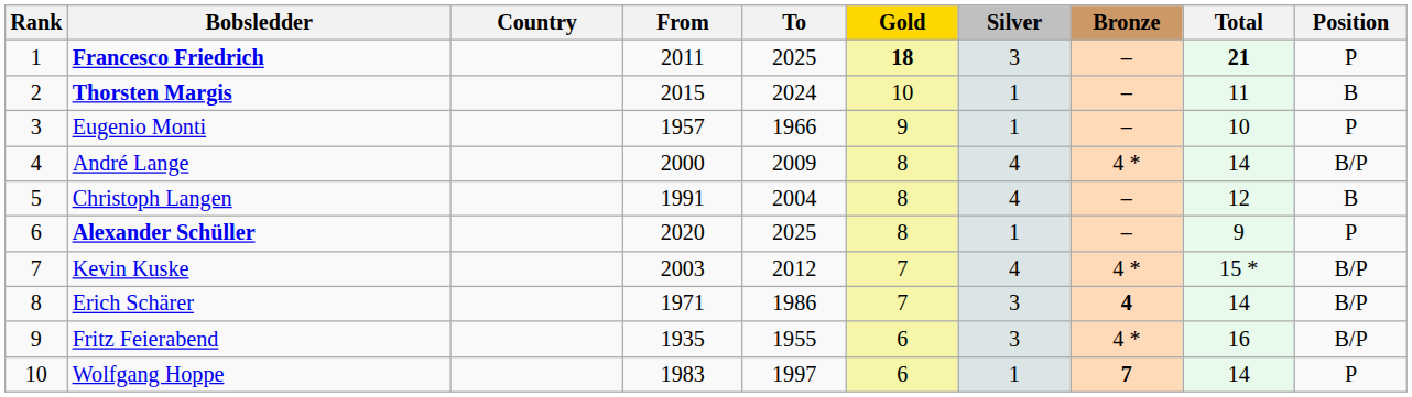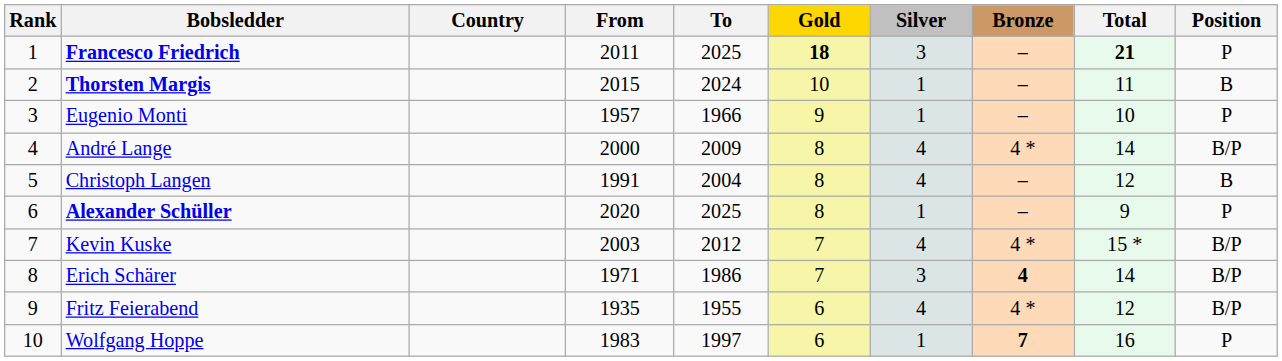 <table class="wikitable plainrowheaders" width=80% style="text-align:center;">
 <tr style="background-color:#EDEDED;">
 <th class="hintergrundfarbe6" style="width:1em">Rank</th>
 <th class="hintergrundfarbe6">Bobsledder</th>
 <th class="hintergrundfarbe6">Country</th>
 <th class="hintergrundfarbe6">From</th>
 <th class="hintergrundfarbe6">To</th>
 <th style="background:    gold; width:8%">Gold</th>
 <th style="background:  silver; width:8%">Silver</th>
 <th style="background: #CC9966; width:8%">Bronze</th>
 <th class="hintergrundfarbe6" style="width:8%">Total</th>
 <th class="hintergrundfarbe6" style="width:8%">Position</th>
 </tr>
 <tr>
 <td>1</td>
 <td align="left"><strong><a href='#'>Francesco Friedrich</a></strong></td>
 <td align="left"></td>
 <td>2011</td>
 <td>2025</td>
 <td bgcolor="#F7F6A8"><strong>18</strong></td>
 <td bgcolor="#DCE5E5">3</td>
 <td bgcolor="#FFDAB9">–</td>
 <td bgcolor="#E7FAEC"><strong>21</strong></td>
 <td>P</td>
 </tr>
 <tr align="center">
 <td>2</td>
 <td align="left"><strong><a href='#'>Thorsten Margis</a></strong></td>
 <td align="left"></td>
 <td>2015</td>
 <td>2024</td>
 <td bgcolor="#F7F6A8">10</td>
 <td bgcolor="#DCE5E5">1</td>
 <td bgcolor="#FFDAB9">–</td>
 <td bgcolor="#E7FAEC">11</td>
 <td>B</td>
 </tr>
 <tr align="center">
 <td>3</td>
 <td align="left"><a href='#'>Eugenio Monti</a></td>
 <td align="left"></td>
 <td>1957</td>
 <td>1966</td>
 <td bgcolor="#F7F6A8">9</td>
 <td bgcolor="#DCE5E5">1</td>
 <td bgcolor="#FFDAB9">–</td>
 <td bgcolor="#E7FAEC">10</td>
 <td>P</td>
 </tr>
 <tr align="center">
 <td>4</td>
 <td align="left"><a href='#'>André Lange</a></td>
 <td align="left"></td>
 <td>2000</td>
 <td>2009</td>
 <td bgcolor="#F7F6A8">8</td>
 <td bgcolor="#DCE5E5">4</td>
 <td bgcolor="#FFDAB9"> 4 *</td>
 <td bgcolor="#E7FAEC">14</td>
 <td>B/P</td>
 </tr>
 <tr align="center">
 <td>5</td>
 <td align="left"><a href='#'>Christoph Langen</a></td>
 <td align="left"></td>
 <td>1991</td>
 <td>2004</td>
 <td bgcolor="#F7F6A8">8</td>
 <td bgcolor="#DCE5E5">4</td>
 <td bgcolor="#FFDAB9">–</td>
 <td bgcolor="#E7FAEC">12</td>
 <td>B</td>
 </tr>
 <tr align="center">
 <td>6</td>
 <td align="left"><strong><a href='#'>Alexander Schüller</a></strong></td>
 <td align="left"></td>
 <td>2020</td>
 <td>2025</td>
 <td bgcolor="#F7F6A8">8</td>
 <td bgcolor="#DCE5E5">1</td>
 <td bgcolor="#FFDAB9">–</td>
 <td bgcolor="#E7FAEC">9</td>
 <td>P</td>
 </tr>
 <tr align="center">
 <td>7</td>
 <td align="left"><a href='#'>Kevin Kuske</a></td>
 <td align="left"></td>
 <td>2003</td>
 <td>2012</td>
 <td bgcolor="#F7F6A8">7</td>
 <td bgcolor="#DCE5E5">4</td>
 <td bgcolor="#FFDAB9"> 4 *</td>
 <td bgcolor="#E7FAEC"> 15 *</td>
 <td>B/P</td>
 </tr>
 <tr align="center">
 <td>8</td>
 <td align="left"><a href='#'>Erich Schärer</a></td>
 <td align="left"></td>
 <td>1971</td>
 <td>1986</td>
 <td bgcolor="#F7F6A8">7</td>
 <td bgcolor="#DCE5E5">3</td>
 <td bgcolor="#FFDAB9"><strong>4</strong></td>
 <td bgcolor="#E7FAEC">14</td>
 <td>B/P</td>
 </tr>
 <tr align="center">
 <td>9</td>
 <td align="left"><a href='#'>Fritz Feierabend</a></td>
 <td align="left"></td>
 <td>1935</td>
 <td>1955</td>
 <td bgcolor="#F7F6A8">6</td>
-<td bgcolor="#DCE5E5">3</td>
+<td bgcolor="#DCE5E5">4</td>
 <td bgcolor="#FFDAB9"> 4 *</td>
-<td bgcolor="#E7FAEC">16</td>
+<td bgcolor="#E7FAEC">12</td>
 <td>B/P</td>
 </tr>
 <tr align="center">
 <td>10</td>
 <td align="left"><a href='#'>Wolfgang Hoppe</a></td>
 <td align="left"><br></td>
 <td>1983</td>
 <td>1997</td>
 <td bgcolor="#F7F6A8">6</td>
 <td bgcolor="#DCE5E5">1</td>
 <td bgcolor="#FFDAB9"><strong>7</strong></td>
-<td bgcolor="#E7FAEC">14</td>
+<td bgcolor="#E7FAEC">16</td>
 <td>P</td>
 </tr>
 </table>
